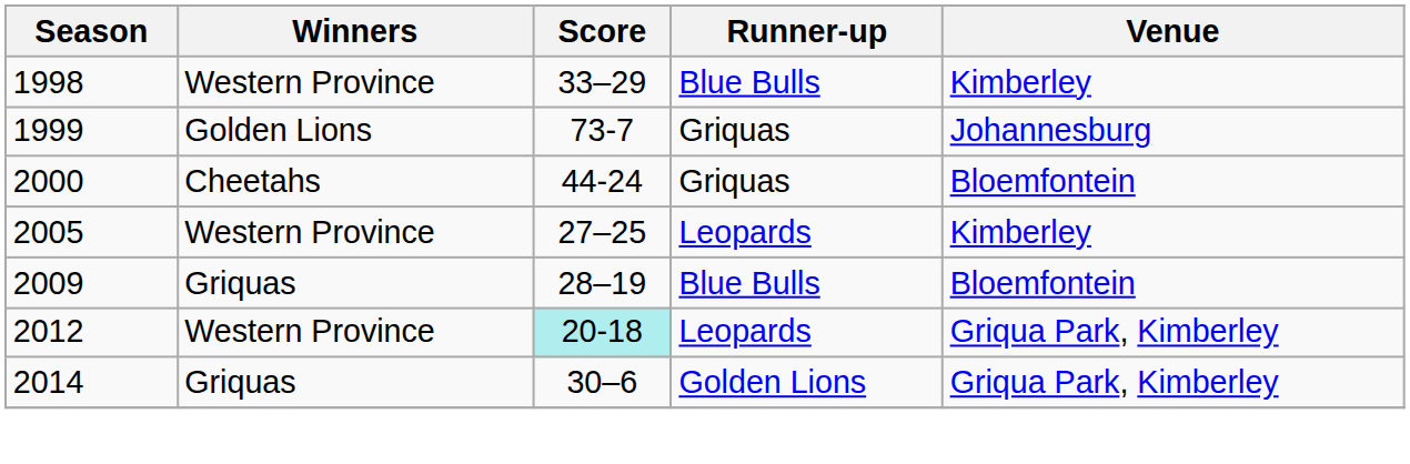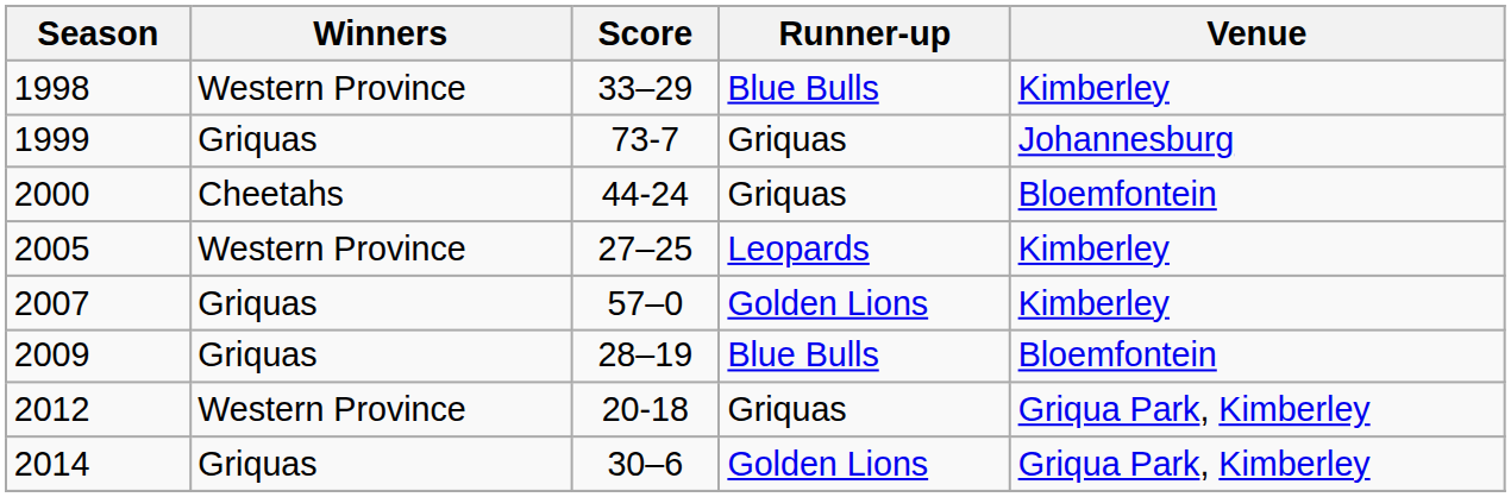 <table class="wikitable" style="text-align:left; font-size:90%; width:40%">
 <tr>
 <th>Season</th>
 <th>Winners</th>
 <th>Score</th>
 <th>Runner-up</th>
 <th>Venue</th>
 </tr>
 <tr>
 <td>1998</td>
 <td>Western Province</td>
 <td align=center>33–29</td>
 <td><a href='#'>Blue Bulls</a></td>
 <td><a href='#'>Kimberley</a></td>
 </tr>
 <tr>
 <td>1999</td>
-<td>Golden Lions</td>
+<td>Griquas</td>
 <td align=center>73-7</td>
 <td>Griquas</td>
 <td><a href='#'>Johannesburg</a></td>
 </tr>
 <tr>
 <td>2000</td>
 <td>Cheetahs</td>
 <td align=center>44-24</td>
 <td>Griquas</td>
 <td><a href='#'>Bloemfontein</a></td>
 </tr>
 <tr>
 <td>2005</td>
 <td>Western Province</td>
 <td align=center>27–25</td>
 <td><a href='#'>Leopards</a></td>
 <td><a href='#'>Kimberley</a></td>
 </tr>
 <tr>
+<td>2007</td>
+<td>Griquas</td>
+<td align=center>57–0</td>
+<td><a href='#'>Golden Lions</a></td>
+<td><a href='#'>Kimberley</a></td>
+</tr>
+<tr>
 <td>2009</td>
 <td>Griquas</td>
 <td align=center>28–19</td>
 <td><a href='#'>Blue Bulls</a></td>
 <td><a href='#'>Bloemfontein</a></td>
 </tr>
 <tr>
 <td>2012</td>
 <td>Western Province</td>
-<td align=center style="background: paleturquoise;">20-18</td>
-<td><a href='#'>Leopards</a></td>
+<td align=center>20-18</td>
+<td>Griquas</td>
 <td><a href='#'>Griqua Park</a>, <a href='#'>Kimberley</a></td>
 </tr>
 <tr>
 <td>2014</td>
 <td>Griquas</td>
 <td align=center>30–6</td>
 <td><a href='#'>Golden Lions</a></td>
 <td><a href='#'>Griqua Park</a>, <a href='#'>Kimberley</a></td>
 </tr>
 <tr>
 </tr>
 </table>
